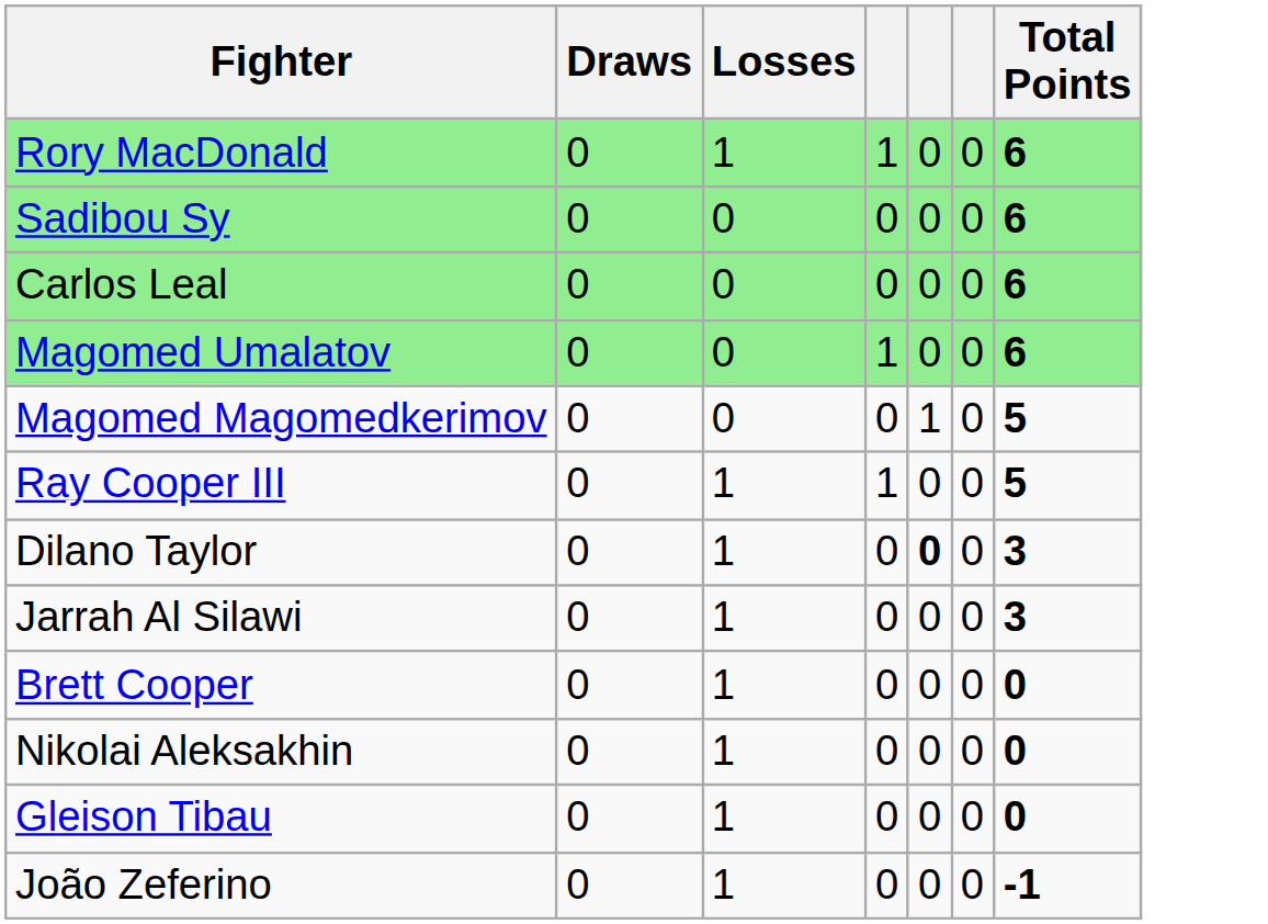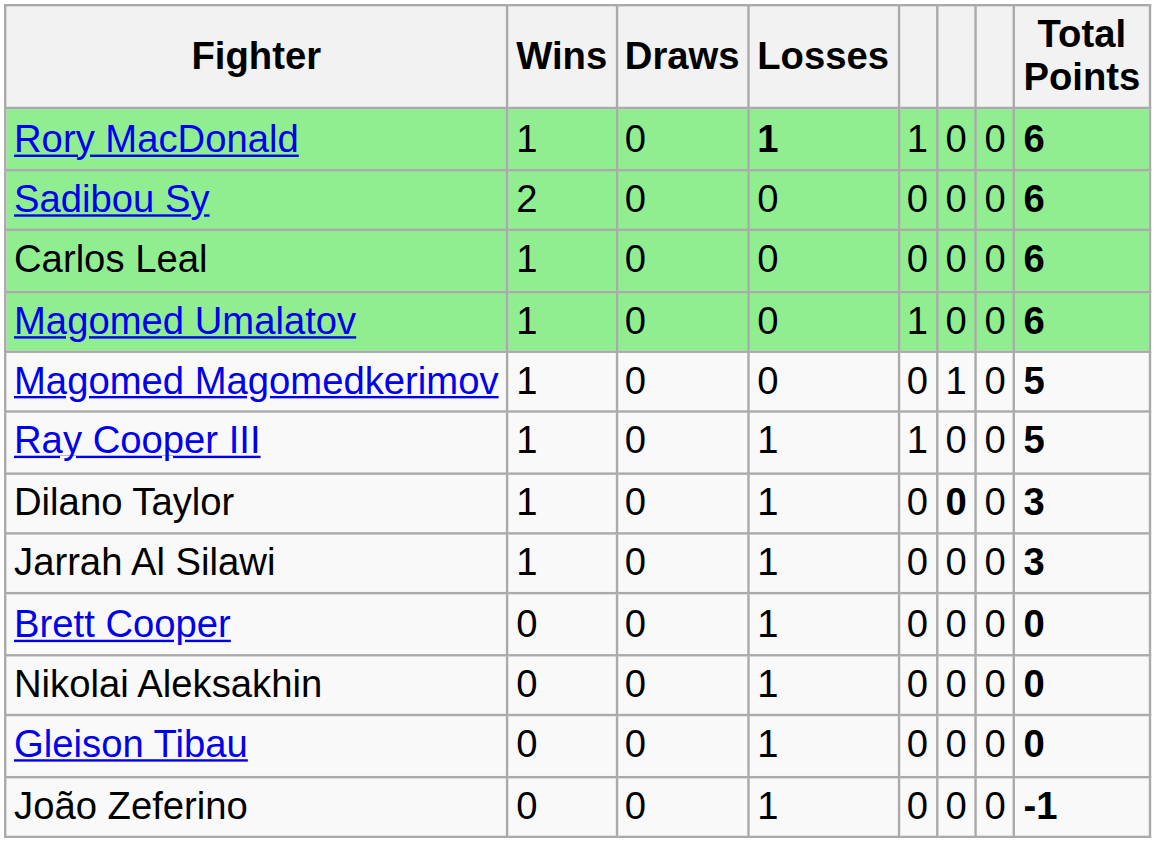 <table class="wikitable sortable">
 <tr>
 <th>Fighter</th>
+<th>Wins</th>
 <th>Draws</th>
 <th>Losses</th>
 <th></th>
 <th></th>
 <th></th>
 <th>Total<br> Points</th>
 </tr>
 <tr style="background:#90EE90;">
 <td> <a href='#'>Rory MacDonald</a></td>
+<td>1</td>
 <td>0</td>
-<td>1</td>
+<td><strong>1</strong></td>
 <td>1</td>
 <td>0</td>
 <td>0</td>
 <td><strong>6</strong></td>
 </tr>
 <tr style="background:#90EE90;">
 <td> <a href='#'>Sadibou Sy</a></td>
+<td>2</td>
 <td>0</td>
 <td>0</td>
 <td>0</td>
 <td>0</td>
 <td>0</td>
 <td><strong>6</strong></td>
 </tr>
 <tr style="background:#90EE90;">
 <td> Carlos Leal</td>
+<td>1</td>
 <td>0</td>
 <td>0</td>
 <td>0</td>
 <td>0</td>
 <td>0</td>
 <td><strong>6</strong></td>
 </tr>
 <tr style="background:#90EE90;">
 <td> <a href='#'>Magomed Umalatov</a></td>
+<td>1</td>
 <td>0</td>
 <td>0</td>
 <td>1</td>
 <td>0</td>
 <td>0</td>
 <td><strong>6</strong></td>
 </tr>
 <tr>
 <td> <a href='#'>Magomed Magomedkerimov</a></td>
+<td>1</td>
 <td>0</td>
 <td>0</td>
 <td>0</td>
 <td>1</td>
 <td>0</td>
 <td><strong>5</strong></td>
 </tr>
 <tr>
 <td> <a href='#'>Ray Cooper III</a></td>
+<td>1</td>
 <td>0</td>
 <td>1</td>
 <td>1</td>
 <td>0</td>
 <td>0</td>
 <td><strong>5</strong></td>
 </tr>
 <tr>
 <td> Dilano Taylor</td>
+<td>1</td>
 <td>0</td>
 <td>1</td>
 <td>0</td>
 <td><strong>0</strong></td>
 <td>0</td>
 <td><strong>3</strong></td>
 </tr>
 <tr>
 <td> Jarrah Al Silawi</td>
+<td>1</td>
 <td>0</td>
 <td>1</td>
 <td>0</td>
 <td>0</td>
 <td>0</td>
 <td><strong>3</strong></td>
 </tr>
 <tr>
 <td> <a href='#'>Brett Cooper</a></td>
 <td>0</td>
+<td>0</td>
 <td>1</td>
 <td>0</td>
 <td>0</td>
 <td>0</td>
 <td><strong>0</strong></td>
 </tr>
 <tr>
 <td> Nikolai Aleksakhin</td>
+<td>0</td>
 <td>0</td>
 <td>1</td>
 <td>0</td>
 <td>0</td>
 <td>0</td>
 <td><strong>0</strong></td>
 </tr>
 <tr>
 <td> <a href='#'>Gleison Tibau</a></td>
 <td>0</td>
+<td>0</td>
 <td>1</td>
 <td>0</td>
 <td>0</td>
 <td>0</td>
 <td><strong>0</strong></td>
 </tr>
 <tr>
 <td> João Zeferino</td>
 <td>0</td>
+<td>0</td>
 <td>1</td>
 <td>0</td>
 <td>0</td>
 <td>0</td>
 <td><strong>-1</strong></td>
 </tr>
 </table>
